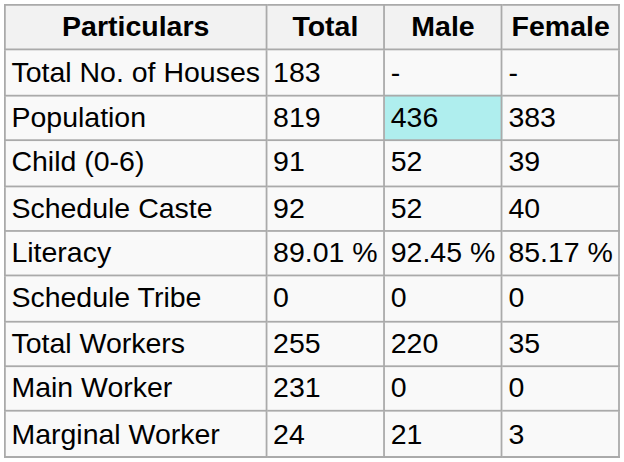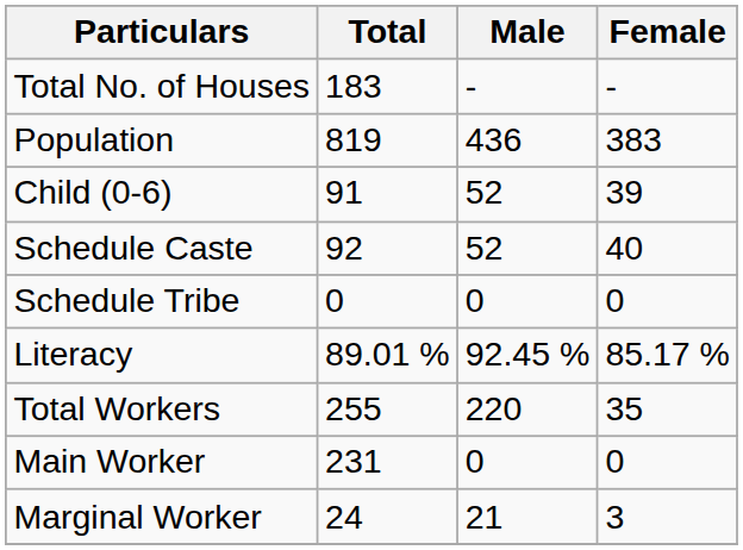 <table class="wikitable sortable">
 <tr>
 <th>Particulars</th>
 <th>Total</th>
 <th>Male</th>
 <th>Female</th>
 </tr>
 <tr>
 <td>Total No. of Houses</td>
 <td>183</td>
 <td>-</td>
 <td>-</td>
 </tr>
 <tr>
 <td>Population</td>
 <td>819</td>
-<td style="background: paleturquoise;">436</td>
+<td>436</td>
 <td>383</td>
 </tr>
 <tr>
 <td>Child (0-6)</td>
 <td>91</td>
 <td>52</td>
 <td>39</td>
 </tr>
 <tr>
 <td>Schedule Caste</td>
 <td>92</td>
 <td>52</td>
 <td>40</td>
 </tr>
 <tr>
+<td>Schedule Tribe</td>
+<td>0</td>
+<td>0</td>
+<td>0</td>
+</tr>
+<tr>
 <td>Literacy</td>
 <td>89.01 %</td>
 <td>92.45 %</td>
 <td>85.17 %</td>
-</tr>
-<tr>
-<td>Schedule Tribe</td>
-<td>0</td>
-<td>0</td>
-<td>0</td>
 </tr>
 <tr>
 <td>Total Workers</td>
 <td>255</td>
 <td>220</td>
 <td>35</td>
 </tr>
 <tr>
 <td>Main Worker</td>
 <td>231</td>
 <td>0</td>
 <td>0</td>
 </tr>
 <tr>
 <td>Marginal Worker</td>
 <td>24</td>
 <td>21</td>
 <td>3</td>
 </tr>
 <tr>
 </tr>
 </table>
